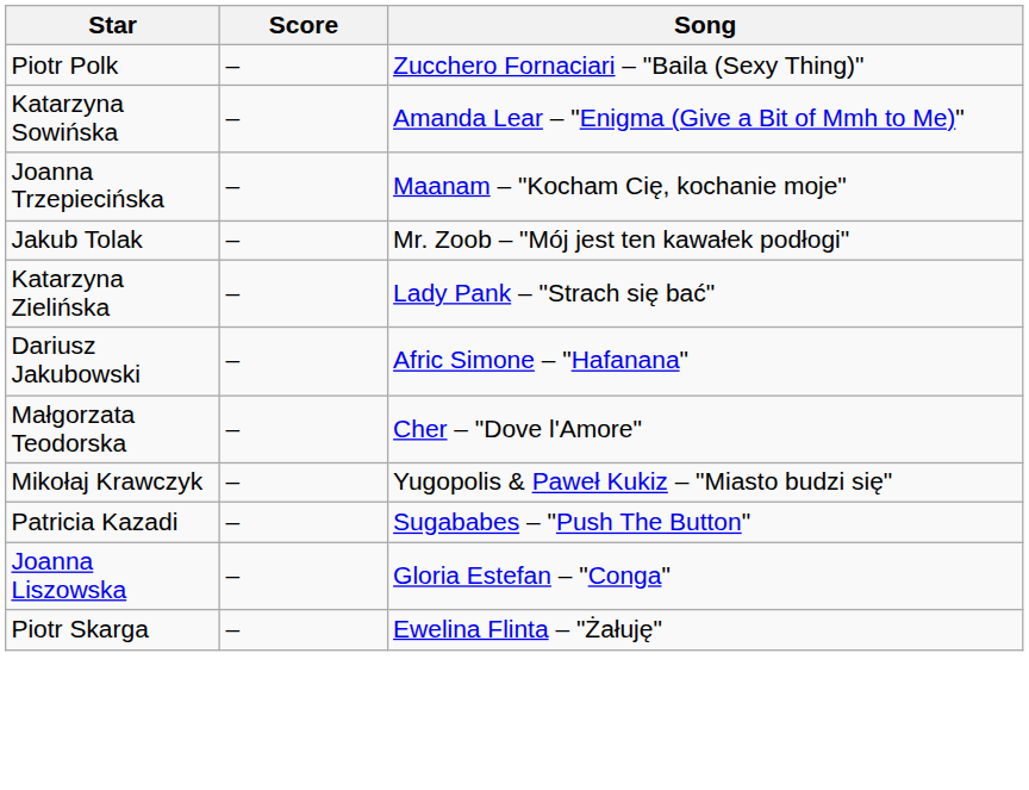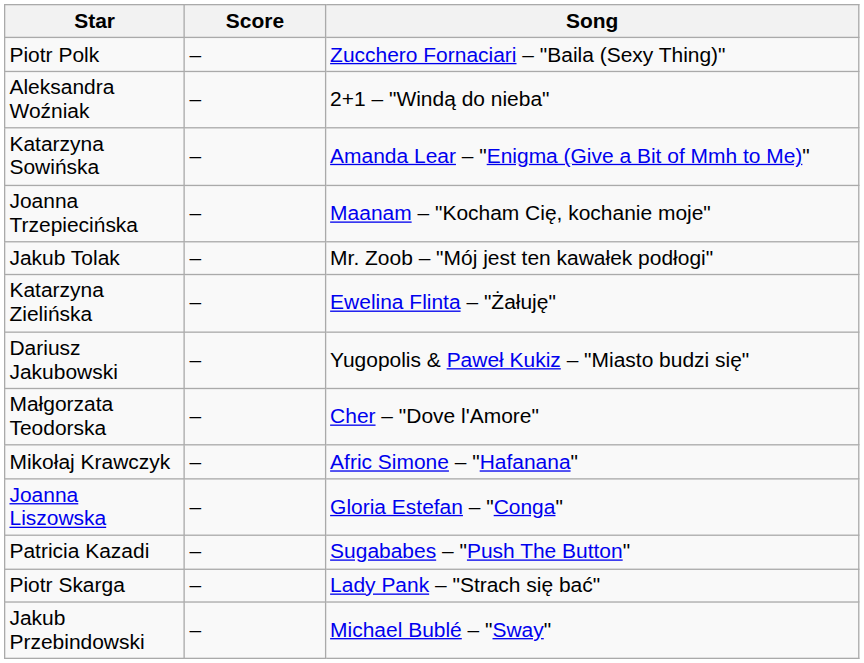 <table class="wikitable">
 <tr>
 <th style="width:130px;">Star</th>
 <th style="width:100px;">Score</th>
 <th style="width:400px;">Song</th>
 </tr>
 <tr>
 <td>Piotr Polk</td>
 <td>–</td>
 <td><a href='#'>Zucchero Fornaciari</a> – "Baila (Sexy Thing)"</td>
+</tr>
+<tr>
+<td>Aleksandra Woźniak</td>
+<td>–</td>
+<td>2+1 – "Windą do nieba"</td>
 </tr>
 <tr>
 <td>Katarzyna Sowińska</td>
 <td>–</td>
 <td><a href='#'>Amanda Lear</a> – "<a href='#'>Enigma (Give a Bit of Mmh to Me)</a>"</td>
 </tr>
 <tr>
 <td>Joanna Trzepiecińska</td>
 <td>–</td>
 <td><a href='#'>Maanam</a> – "Kocham Cię, kochanie moje"</td>
 </tr>
 <tr>
 <td>Jakub Tolak</td>
 <td>–</td>
 <td>Mr. Zoob – "Mój jest ten kawałek podłogi"</td>
 </tr>
 <tr>
 <td>Katarzyna Zielińska</td>
 <td>–</td>
-<td><a href='#'>Lady Pank</a> – "Strach się bać"</td>
+<td><a href='#'>Ewelina Flinta</a> – "Żałuję"</td>
 </tr>
 <tr>
 <td>Dariusz Jakubowski</td>
 <td>–</td>
-<td><a href='#'>Afric Simone</a> – "<a href='#'>Hafanana</a>"</td>
+<td>Yugopolis & <a href='#'>Paweł Kukiz</a> – "Miasto budzi się"</td>
 </tr>
 <tr>
 <td>Małgorzata Teodorska</td>
 <td>–</td>
 <td><a href='#'>Cher</a> – "Dove l'Amore"</td>
 </tr>
 <tr>
 <td>Mikołaj Krawczyk</td>
 <td>–</td>
-<td>Yugopolis & <a href='#'>Paweł Kukiz</a> – "Miasto budzi się"</td>
+<td><a href='#'>Afric Simone</a> – "<a href='#'>Hafanana</a>"</td>
+</tr>
+<tr>
+<td><a href='#'>Joanna Liszowska</a></td>
+<td>–</td>
+<td><a href='#'>Gloria Estefan</a> – "<a href='#'>Conga</a>"</td>
 </tr>
 <tr>
 <td>Patricia Kazadi</td>
 <td>–</td>
 <td><a href='#'>Sugababes</a> – "<a href='#'>Push The Button</a>"</td>
 </tr>
 <tr>
-<td><a href='#'>Joanna Liszowska</a></td>
+<td>Piotr Skarga</td>
 <td>–</td>
-<td><a href='#'>Gloria Estefan</a> – "<a href='#'>Conga</a>"</td>
+<td><a href='#'>Lady Pank</a> – "Strach się bać"</td>
 </tr>
 <tr>
-<td>Piotr Skarga</td>
+<td>Jakub Przebindowski</td>
 <td>–</td>
-<td><a href='#'>Ewelina Flinta</a> – "Żałuję"</td>
+<td><a href='#'>Michael Bublé</a> – "<a href='#'>Sway</a>"</td>
 </tr>
 </table>
